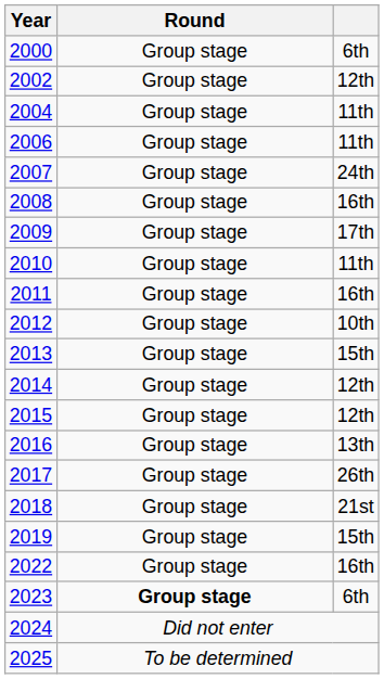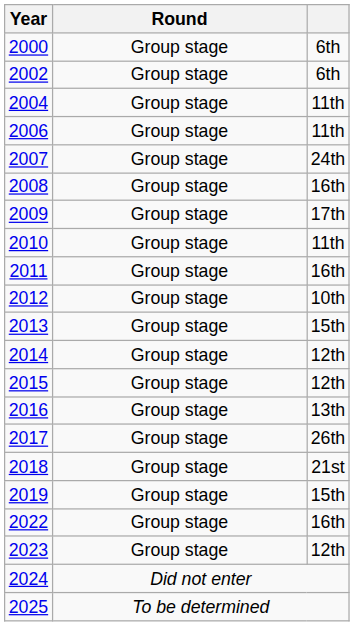 <table class="wikitable" style="text-align: center; font-size:90%">
 <tr>
 <th>Year</th>
 <th style="width:200px">Round</th>
 <th></th>
 </tr>
 <tr>
 <td><a href='#'>2000</a></td>
 <td>Group stage</td>
 <td>6th</td>
 </tr>
 <tr>
 <td><a href='#'>2002</a></td>
 <td>Group stage</td>
-<td>12th</td>
+<td>6th</td>
 </tr>
 <tr>
 <td><a href='#'>2004</a></td>
 <td>Group stage</td>
 <td>11th</td>
 </tr>
 <tr>
 <td><a href='#'>2006</a></td>
 <td>Group stage</td>
 <td>11th</td>
 </tr>
 <tr>
 <td><a href='#'>2007</a></td>
 <td>Group stage</td>
 <td>24th</td>
 </tr>
 <tr>
 <td><a href='#'>2008</a></td>
 <td>Group stage</td>
 <td>16th</td>
 </tr>
 <tr>
 <td><a href='#'>2009</a></td>
 <td>Group stage</td>
 <td>17th</td>
 </tr>
 <tr>
 <td><a href='#'>2010</a></td>
 <td>Group stage</td>
 <td>11th</td>
 </tr>
 <tr>
 <td><a href='#'>2011</a></td>
 <td>Group stage</td>
 <td>16th</td>
 </tr>
 <tr>
 <td><a href='#'>2012</a></td>
 <td>Group stage</td>
 <td>10th</td>
 </tr>
 <tr>
 <td><a href='#'>2013</a></td>
 <td>Group stage</td>
 <td>15th</td>
 </tr>
 <tr>
 <td><a href='#'>2014</a></td>
 <td>Group stage</td>
 <td>12th</td>
 </tr>
 <tr>
 <td><a href='#'>2015</a></td>
 <td>Group stage</td>
 <td>12th</td>
 </tr>
 <tr>
 <td><a href='#'>2016</a></td>
 <td>Group stage</td>
 <td>13th</td>
 </tr>
 <tr>
 <td><a href='#'>2017</a></td>
 <td>Group stage</td>
 <td>26th</td>
 </tr>
 <tr>
 <td><a href='#'>2018</a></td>
 <td>Group stage</td>
 <td>21st</td>
 </tr>
 <tr>
 <td><a href='#'>2019</a></td>
 <td>Group stage</td>
 <td>15th</td>
 </tr>
 <tr>
 <td><a href='#'>2022</a></td>
 <td>Group stage</td>
 <td>16th</td>
 </tr>
 <tr>
 <td><a href='#'>2023</a></td>
-<td><strong>Group stage</strong></td>
-<td>6th</td>
+<td>Group stage</td>
+<td>12th</td>
 </tr>
 <tr>
 <td><a href='#'>2024</a></td>
 <td colspan="2"><em>Did not enter</em></td>
 </tr>
 <tr>
 <td><a href='#'>2025</a></td>
 <td colspan="2"><em>To be determined</em></td>
 </tr>
 </table>
